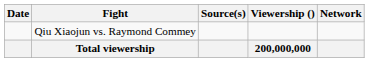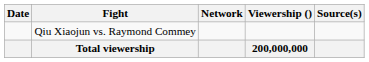 <table class="wikitable sortable">
 <tr>
 <th>Date</th>
 <th>Fight</th>
+<th>Network</th>
+<th>Viewership ()</th>
 <th>Source(s)</th>
-<th>Viewership ()</th>
-<th>Network</th>
 </tr>
 <tr>
 <td></td>
 <td>Qiu Xiaojun vs. Raymond Commey</td>
 <td></td>
 <td></td>
 <td></td>
 </tr>
 <tr>
 <th></th>
 <th>Total viewership</th>
 <th></th>
 <th>200,000,000</th>
 <th></th>
 </tr>
 </table>
